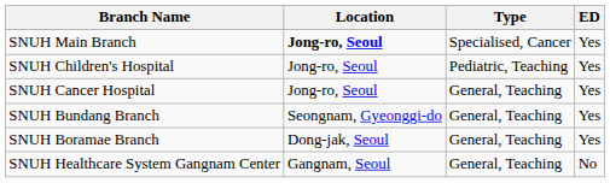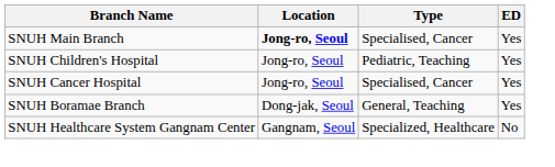 <table class="wikitable" border="1">
 <tr>
 <th>Branch Name</th>
 <th>Location</th>
 <th>Type</th>
 <th>ED</th>
 </tr>
 <tr>
 <td>SNUH Main Branch</td>
 <td><strong>Jong-ro, <a href='#'>Seoul</a></strong></td>
 <td>Specialised, Cancer</td>
 <td>Yes</td>
 </tr>
 <tr>
 <td>SNUH Children's Hospital</td>
 <td>Jong-ro, <a href='#'>Seoul</a></td>
 <td>Pediatric, Teaching</td>
 <td>Yes</td>
 </tr>
 <tr>
 <td>SNUH Cancer Hospital</td>
 <td>Jong-ro, <a href='#'>Seoul</a></td>
-<td>General, Teaching</td>
-<td>Yes</td>
-</tr>
-<tr>
-<td>SNUH Bundang Branch</td>
-<td>Seongnam, <a href='#'>Gyeonggi-do</a></td>
-<td>General, Teaching</td>
+<td>Specialised, Cancer</td>
 <td>Yes</td>
 </tr>
 <tr>
 <td>SNUH Boramae Branch</td>
 <td>Dong-jak, <a href='#'>Seoul</a></td>
 <td>General, Teaching</td>
 <td>Yes</td>
 </tr>
 <tr>
 <td>SNUH Healthcare System Gangnam Center</td>
 <td>Gangnam, <a href='#'>Seoul</a></td>
-<td>General, Teaching</td>
+<td>Specialized, Healthcare</td>
 <td>No</td>
 </tr>
 </table>
